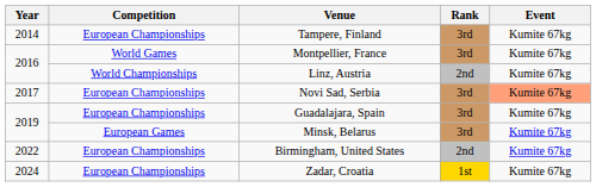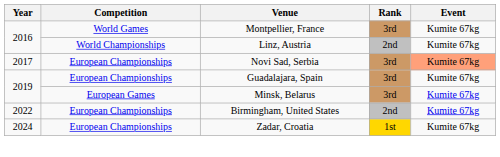 <table class="wikitable sortable" width=45% style="font-size:90%; text-align:center;">
 <tr>
 <th>Year</th>
 <th>Competition</th>
 <th>Venue</th>
 <th>Rank</th>
 <th>Event</th>
-</tr>
-<tr>
-<td>2014</td>
-<td><a href='#'>European Championships</a></td>
-<td>Tampere, Finland</td>
-<td bgcolor="cc9966">3rd</td>
-<td>Kumite 67kg</td>
 </tr>
 <tr>
 <td rowspan=2>2016</td>
 <td><a href='#'>World Games</a></td>
 <td>Montpellier, France</td>
 <td bgcolor="cc9966">3rd</td>
 <td>Kumite 67kg</td>
 </tr>
 <tr>
 <td><a href='#'>World Championships</a></td>
 <td>Linz, Austria</td>
 <td bgcolor="silver">2nd</td>
 <td>Kumite 67kg</td>
 </tr>
 <tr>
 <td>2017</td>
 <td><a href='#'>European Championships</a></td>
 <td>Novi Sad, Serbia</td>
 <td bgcolor="cc9966">3rd</td>
 <td style="background: lightsalmon;">Kumite 67kg</td>
 </tr>
 <tr>
 <td rowspan=2>2019</td>
 <td><a href='#'>European Championships</a></td>
 <td>Guadalajara, Spain</td>
 <td bgcolor="cc9966">3rd</td>
 <td>Kumite 67kg</td>
 </tr>
 <tr>
 <td><a href='#'>European Games</a></td>
 <td>Minsk, Belarus</td>
 <td bgcolor="cc9966">3rd</td>
 <td><a href='#'>Kumite 67kg</a></td>
 </tr>
 <tr>
 <td>2022</td>
 <td><a href='#'>European Championships</a></td>
 <td>Birmingham, United States</td>
 <td bgcolor="silver">2nd</td>
 <td><a href='#'>Kumite 67kg</a></td>
 </tr>
 <tr>
 <td>2024</td>
 <td><a href='#'>European Championships</a></td>
 <td>Zadar, Croatia</td>
 <td bgcolor="gold">1st</td>
 <td>Kumite 67kg</td>
 </tr>
 </table>
